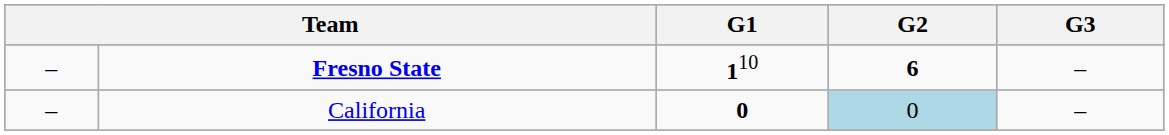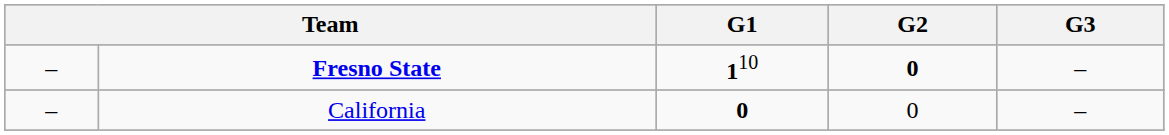 <table class="wikitable" style="font-size:90%; width: 55%; text-align: center">
 <tr>
 <th colspan=2>Team</th>
 <th>G1</th>
 <th>G2</th>
 <th>G3</th>
 </tr>
 <tr>
 <td>–</td>
 <td><strong><a href='#'>Fresno State</a></strong></td>
 <td><strong>1</strong><sup>10</sup></td>
-<td><strong>6</strong></td>
+<td><strong>0</strong></td>
 <td>–</td>
 </tr>
 <tr>
 <td>–</td>
 <td><a href='#'>California</a></td>
 <td><strong>0</strong></td>
-<td style="background: lightblue;">0</td>
+<td>0</td>
 <td>–</td>
 </tr>
 </table>
